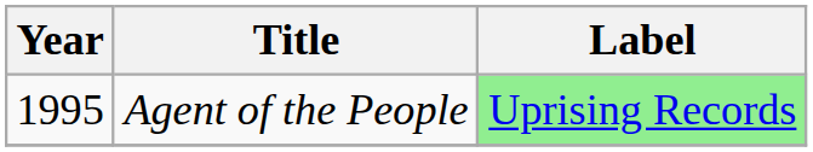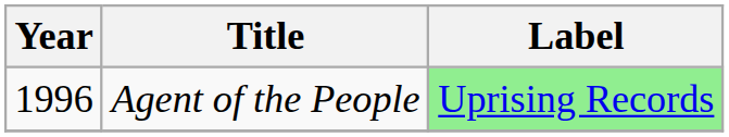 <table class="wikitable sortable">
 <tr>
 <th>Year</th>
 <th>Title</th>
 <th>Label</th>
 </tr>
 <tr>
-<td>1995</td>
+<td>1996</td>
 <td><em>Agent of the People</em></td>
 <td style="background: lightgreen;"><a href='#'>Uprising Records</a></td>
 </tr>
 <tr>
 </tr>
 </table>
